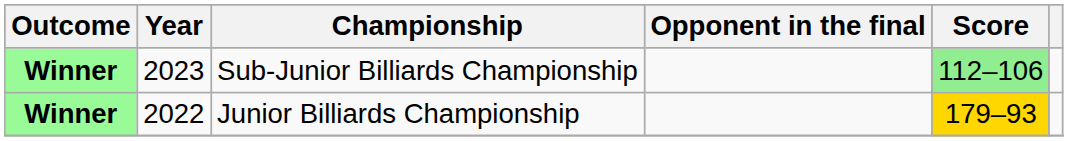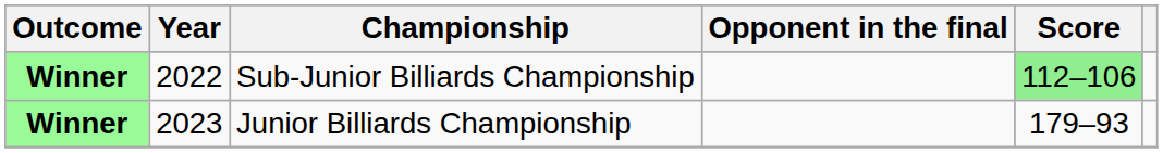 <table class="sortable wikitable plainrowheaders">
 <tr>
 <th scope="col">Outcome</th>
 <th scope="col">Year</th>
 <th scope="col">Championship</th>
 <th scope="col">Opponent in the final</th>
 <th scope="col">Score</th>
 <th scope="col" class=unsortable></th>
 </tr>
 <tr>
 <th scope="row" style="background:#98FB98">Winner</th>
-<td>2023</td>
+<td>2022</td>
 <td>Sub-Junior Billiards Championship</td>
 <td></td>
 <td align="center" style="background: lightgreen;">112–106</td>
 <td align="center"></td>
 </tr>
 <tr>
 <th scope="row" style="background:#98FB98">Winner</th>
-<td>2022</td>
+<td>2023</td>
 <td>Junior Billiards Championship</td>
 <td></td>
-<td align="center" style="background: gold;">179–93</td>
+<td align="center">179–93</td>
 <td align="center"></td>
 </tr>
 <tr>
 </tr>
 </table>
